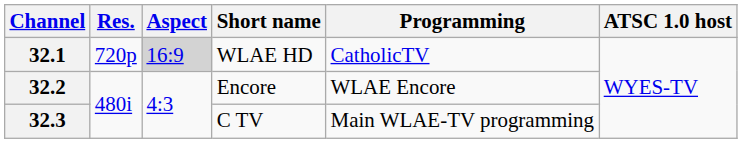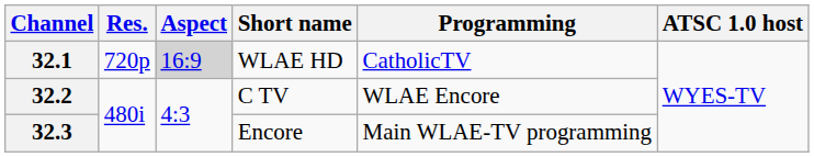 <table class="wikitable">
 <tr>
 <th scope = "col"><a href='#'>Channel</a></th>
 <th scope = "col"><a href='#'>Res.</a></th>
 <th scope = "col"><a href='#'>Aspect</a></th>
 <th scope = "col">Short name</th>
 <th scope = "col">Programming</th>
 <th scope = "col">ATSC 1.0 host</th>
 </tr>
 <tr>
 <th scope = "row">32.1</th>
 <td><a href='#'>720p</a></td>
 <td style="background: lightgrey;"><a href='#'>16:9</a></td>
 <td>WLAE HD</td>
 <td><a href='#'>CatholicTV</a></td>
 <td rowspan="3"><a href='#'>WYES-TV</a></td>
 </tr>
 <tr>
 <th scope = "row">32.2</th>
 <td rowspan="2"><a href='#'>480i</a></td>
 <td rowspan="2"><a href='#'>4:3</a></td>
-<td>Encore</td>
+<td>C TV</td>
 <td>WLAE Encore</td>
 </tr>
 <tr>
 <th scope = "row">32.3</th>
-<td>C TV</td>
+<td>Encore</td>
 <td>Main WLAE-TV programming</td>
 </tr>
 </table>
